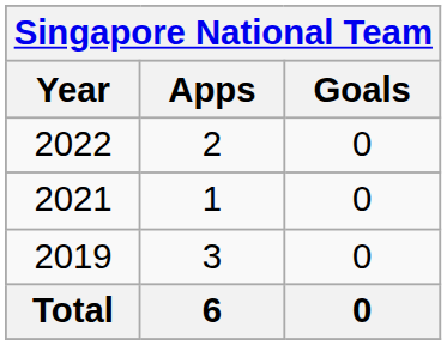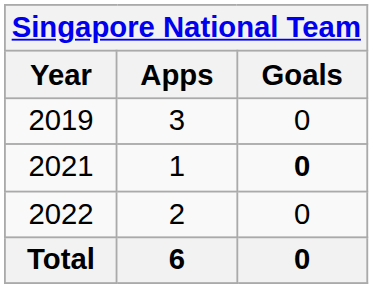 <table class="wikitable" style="text-align:center">
 <tr>
 <th Colspan="3"><a href='#'>Singapore National Team</a></th>
 </tr>
 <tr>
 <th>Year</th>
 <th>Apps</th>
 <th>Goals</th>
 </tr>
 <tr>
-<td>2022</td>
-<td>2</td>
+<td>2019</td>
+<td>3</td>
 <td>0</td>
 </tr>
 <tr>
 <td>2021</td>
 <td>1</td>
-<td>0</td>
+<td><strong>0</strong></td>
 </tr>
 <tr>
-<td>2019</td>
-<td>3</td>
+<td>2022</td>
+<td>2</td>
 <td>0</td>
 </tr>
 <tr>
 <th>Total</th>
 <th>6</th>
 <th>0</th>
 </tr>
 </table>
